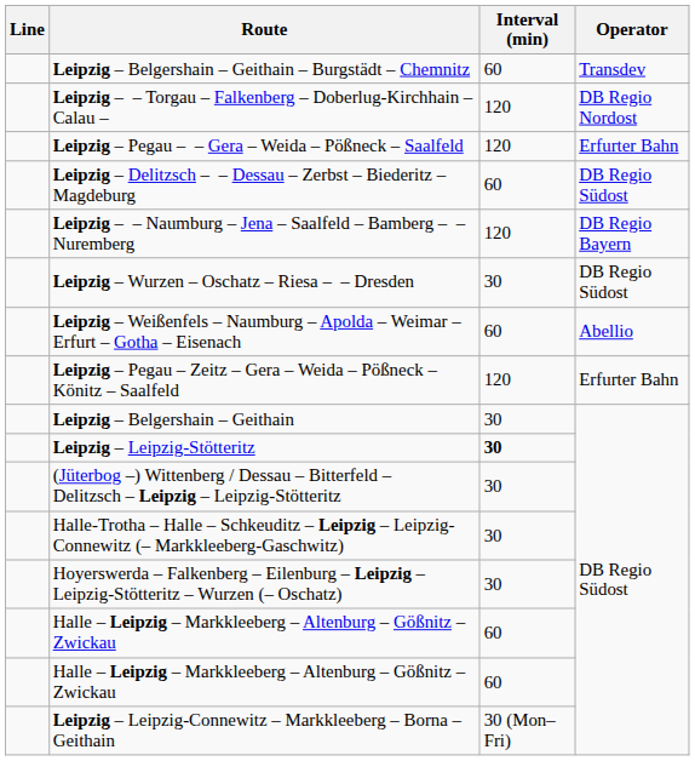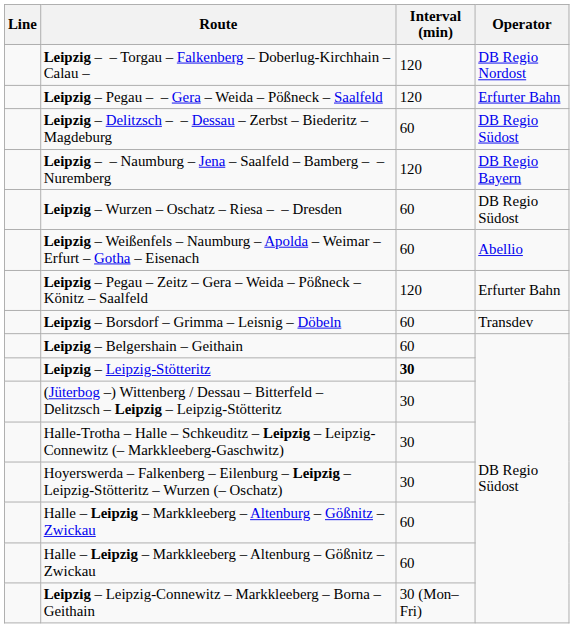 <table class="wikitable">
 <tr>
 <th>Line</th>
 <th>Route</th>
 <th>Interval (min)</th>
 <th>Operator</th>
-</tr>
-<tr>
-<td align="center"></td>
-<td><strong>Leipzig</strong> – Belgershain –  Geithain – Burgstädt – <a href='#'>Chemnitz</a></td>
-<td>60</td>
-<td><a href='#'>Transdev</a></td>
 </tr>
 <tr>
 <td align="center"></td>
 <td><strong>Leipzig</strong> –  – Torgau – <a href='#'>Falkenberg</a> – Doberlug-Kirchhain – Calau – </td>
 <td>120</td>
 <td><a href='#'>DB Regio Nordost</a></td>
 </tr>
 <tr>
 <td align="center"></td>
 <td><strong>Leipzig</strong> – Pegau –  –  <a href='#'>Gera</a> – Weida – Pößneck – <a href='#'>Saalfeld</a></td>
 <td>120</td>
 <td><a href='#'>Erfurter Bahn</a></td>
 </tr>
 <tr>
 <td align="center"></td>
 <td><strong>Leipzig</strong> – <a href='#'>Delitzsch</a> –  – <a href='#'>Dessau</a> – Zerbst – Biederitz – Magdeburg</td>
 <td>60</td>
 <td><a href='#'>DB Regio Südost</a></td>
 </tr>
 <tr>
 <td align="center"></td>
 <td><strong>Leipzig</strong> –  – Naumburg – <a href='#'>Jena</a> – Saalfeld – Bamberg –  – Nuremberg</td>
 <td>120</td>
 <td><a href='#'>DB Regio Bayern</a></td>
 </tr>
 <tr>
 <td align="center"></td>
 <td><strong>Leipzig</strong> – Wurzen – Oschatz – Riesa –  –  Dresden</td>
-<td>30</td>
+<td>60</td>
 <td>DB Regio Südost</td>
 </tr>
 <tr>
 <td align="center"></td>
 <td><strong>Leipzig</strong> –  Weißenfels – Naumburg – <a href='#'>Apolda</a> – Weimar – Erfurt – <a href='#'>Gotha</a> – Eisenach</td>
 <td>60</td>
 <td><a href='#'>Abellio</a></td>
 </tr>
 <tr>
 <td align="center"></td>
 <td><strong>Leipzig</strong> – Pegau – Zeitz –  Gera – Weida – Pößneck – Könitz – Saalfeld</td>
 <td>120</td>
 <td>Erfurter Bahn</td>
 </tr>
 <tr>
 <td align="center"></td>
+<td><strong>Leipzig</strong> – Borsdorf – Grimma – Leisnig – <a href='#'>Döbeln</a></td>
+<td>60</td>
+<td>Transdev</td>
+</tr>
+<tr>
+<td align="center"></td>
 <td><strong>Leipzig</strong> – Belgershain –  Geithain</td>
-<td>30</td>
+<td>60</td>
 <td rowspan="8">DB Regio Südost</td>
 </tr>
 <tr>
 <td align="center"></td>
 <td>  <strong>Leipzig</strong> –  <a href='#'>Leipzig-Stötteritz</a></td>
 <td><strong>30</strong></td>
 </tr>
 <tr>
 <td align="center"></td>
 <td>(<a href='#'>Jüterbog</a> –) Wittenberg / Dessau – Bitterfeld – Delitzsch – <strong>Leipzig</strong> –  Leipzig-Stötteritz</td>
 <td>30</td>
 </tr>
 <tr>
 <td align="center"></td>
 <td>Halle-Trotha – Halle – Schkeuditz – <strong>Leipzig</strong> –  Leipzig-Connewitz (– Markkleeberg-Gaschwitz)</td>
 <td>30</td>
 </tr>
 <tr>
 <td align="center"></td>
 <td>Hoyerswerda – Falkenberg – Eilenburg – <strong>Leipzig</strong> –  Leipzig-Stötteritz – Wurzen (– Oschatz)</td>
 <td>30</td>
 </tr>
 <tr>
 <td align="center"></td>
 <td>Halle –  <strong>Leipzig</strong> –  Markkleeberg – <a href='#'>Altenburg</a> – <a href='#'>Gößnitz</a> – <a href='#'>Zwickau</a></td>
 <td>60</td>
 </tr>
 <tr>
 <td align="center"></td>
 <td>Halle –  <strong>Leipzig</strong> –  Markkleeberg – Altenburg – Gößnitz – Zwickau</td>
 <td>60</td>
 </tr>
 <tr>
 <td align="center"></td>
 <td> <strong>Leipzig</strong> –  Leipzig-Connewitz – Markkleeberg – Borna – Geithain</td>
 <td>30 (Mon–Fri)</td>
 </tr>
 </table>
